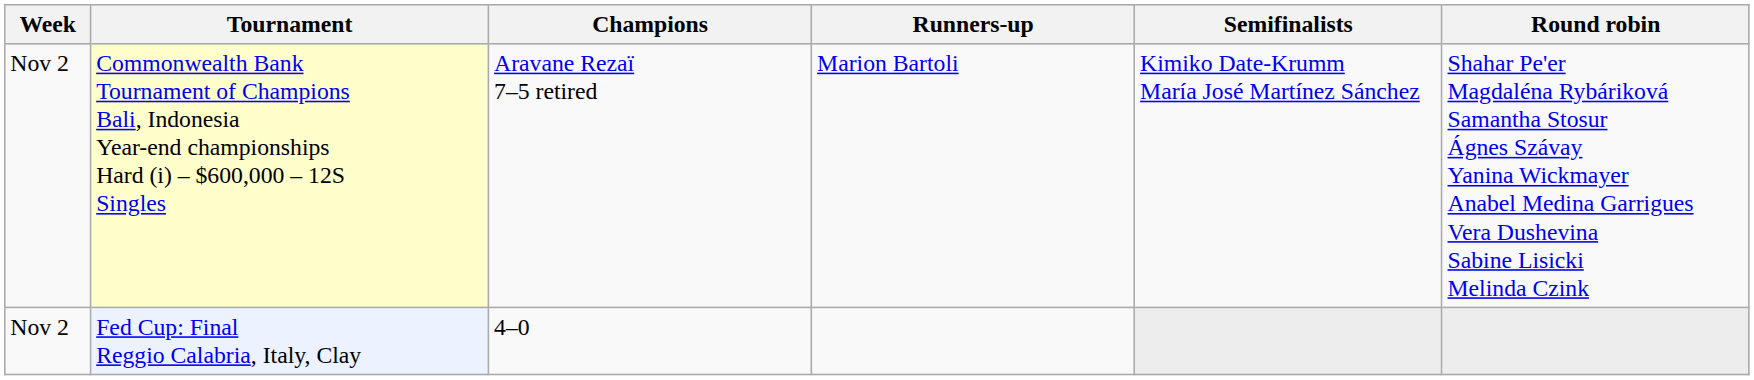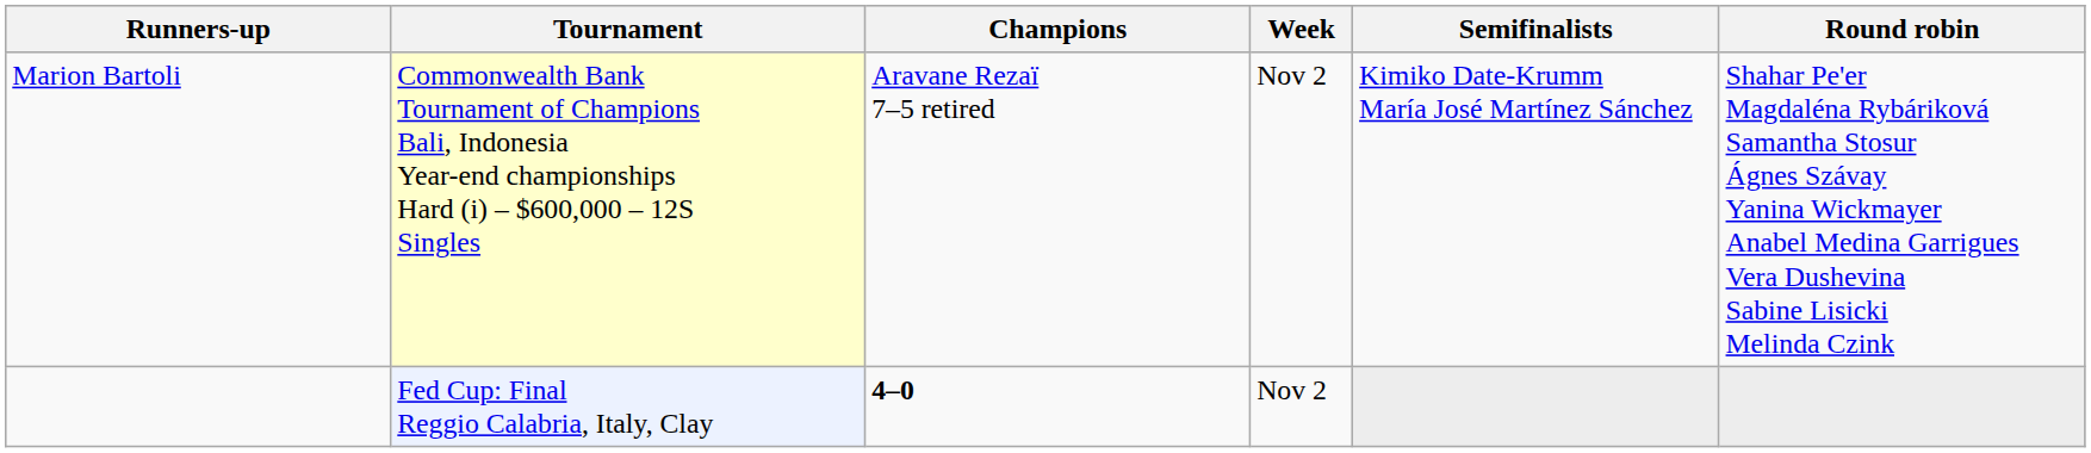 <table class=wikitable style=font-size:95%>
 <tr>
-<th style="width:48px;">Week</th>
+<th style="width:200px;">Runners-up</th>
 <th style="width:248px;">Tournament</th>
 <th style="width:200px;">Champions</th>
-<th style="width:200px;">Runners-up</th>
+<th style="width:48px;">Week</th>
 <th style="width:190px;">Semifinalists</th>
 <th style="width:190px;">Round robin</th>
 </tr>
 <tr valign=top>
-<td>Nov 2</td>
+<td> <a href='#'>Marion Bartoli</a></td>
 <td bgcolor="#ffffcc"><a href='#'>Commonwealth Bank<br>Tournament of Champions</a><br> <a href='#'>Bali</a>, Indonesia<br>Year-end championships<br>Hard (i) – $600,000 – 12S<br><a href='#'>Singles</a></td>
 <td> <a href='#'>Aravane Rezaï</a><br> 7–5 retired</td>
-<td> <a href='#'>Marion Bartoli</a></td>
+<td>Nov 2</td>
 <td> <a href='#'>Kimiko Date-Krumm</a><br>  <a href='#'>María José Martínez Sánchez</a></td>
 <td> <a href='#'>Shahar Pe'er</a><br>  <a href='#'>Magdaléna Rybáriková</a> <br>  <a href='#'>Samantha Stosur</a><br> <a href='#'>Ágnes Szávay</a> <br>  <a href='#'>Yanina Wickmayer</a><br> <a href='#'>Anabel Medina Garrigues</a><br> <a href='#'>Vera Dushevina</a><br> <a href='#'>Sabine Lisicki</a>  <br> <a href='#'>Melinda Czink</a></td>
 </tr>
 <tr valign=top>
+<td></td>
+<td bgcolor="#ECF2FF"><a href='#'>Fed Cup: Final</a> <br>  <a href='#'>Reggio Calabria</a>, Italy, Clay</td>
+<td><strong> 4–0</strong></td>
 <td>Nov 2</td>
-<td bgcolor="#ECF2FF"><a href='#'>Fed Cup: Final</a> <br>  <a href='#'>Reggio Calabria</a>, Italy, Clay</td>
-<td> 4–0</td>
-<td></td>
 <td bgcolor="#ededed"></td>
 <td bgcolor="#ededed"></td>
 </tr>
 </table>
